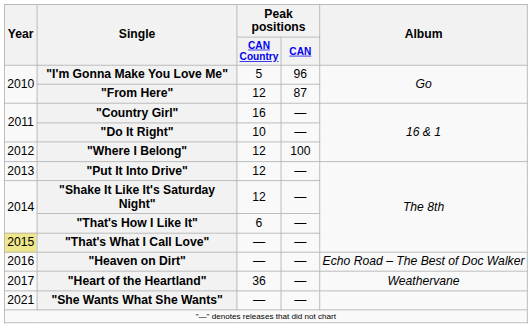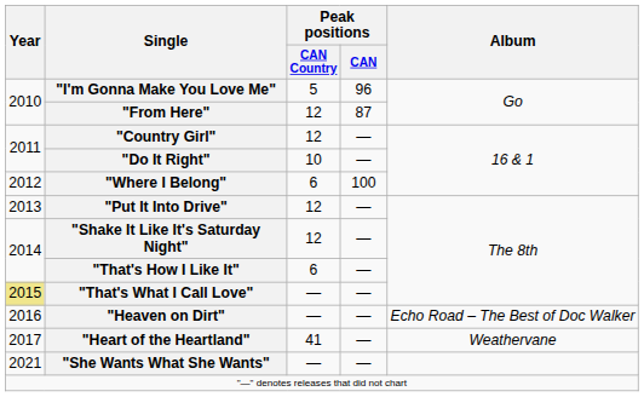 <table class="wikitable plainrowheaders" style="text-align:center;">
 <tr>
 <th rowspan="2">Year</th>
 <th rowspan="2" style="width:16em;">Single</th>
 <th colspan="2">Peak positions</th>
 <th rowspan="2">Album</th>
 </tr>
 <tr style="font-size:smaller;">
 <th width="45"><a href='#'>CAN Country</a><br></th>
 <th width="45"><a href='#'>CAN</a><br></th>
 </tr>
 <tr>
 <td rowspan="2">2010</td>
 <th scope="row">"I'm Gonna Make You Love Me"</th>
 <td>5</td>
 <td>96</td>
 <td rowspan="2"><em>Go</em></td>
 </tr>
 <tr>
 <th scope="row">"From Here"</th>
 <td>12</td>
 <td>87</td>
 </tr>
 <tr>
 <td rowspan="2">2011</td>
 <th scope="row">"Country Girl"</th>
-<td>16</td>
+<td>12</td>
 <td>—</td>
 <td rowspan="3"><em>16 & 1</em></td>
 </tr>
 <tr>
 <th scope="row">"Do It Right"</th>
 <td>10</td>
 <td>—</td>
 </tr>
 <tr>
 <td>2012</td>
 <th scope="row">"Where I Belong"</th>
-<td>12</td>
+<td>6</td>
 <td>100</td>
 </tr>
 <tr>
 <td>2013</td>
 <th scope="row">"Put It Into Drive"</th>
 <td>12</td>
 <td>—</td>
 <td rowspan="4"><em>The 8th</em></td>
 </tr>
 <tr>
 <td rowspan="2">2014</td>
 <th scope="row">"Shake It Like It's Saturday Night"</th>
 <td>12</td>
 <td>—</td>
 </tr>
 <tr>
 <th scope="row">"That's How I Like It"</th>
 <td>6</td>
 <td>—</td>
 </tr>
 <tr>
 <td style="background: khaki;">2015</td>
 <th scope="row">"That's What I Call Love"</th>
 <td>—</td>
 <td>—</td>
 </tr>
 <tr>
 <td>2016</td>
 <th scope="row">"Heaven on Dirt"</th>
 <td>—</td>
 <td>—</td>
 <td><em>Echo Road – The Best of Doc Walker</em></td>
 </tr>
 <tr>
 <td>2017</td>
 <th scope="row">"Heart of the Heartland"</th>
-<td>36</td>
+<td>41</td>
 <td>—</td>
 <td><em>Weathervane</em></td>
 </tr>
 <tr>
 <td>2021</td>
 <th scope="row">"She Wants What She Wants"</th>
 <td>—</td>
 <td>—</td>
 <td></td>
 </tr>
 <tr>
 <td colspan="5" style="font-size:8pt">"—" denotes releases that did not chart</td>
 </tr>
 </table>
